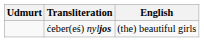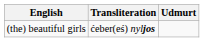 <table class="wikitable">
 <tr>
+<th>English</th>
+<th>Transliteration</th>
 <th>Udmurt</th>
-<th>Transliteration</th>
-<th>English</th>
 </tr>
 <tr>
+<td>(the) beautiful </em>girls<em></td>
+<td>ćeber(eś) <em>nyl<strong>jos<strong><em></td>
 <td></td>
-<td>ćeber(eś) <em>nyl<strong>jos<strong><em></td>
-<td>(the) beautiful </em>girls<em></td>
 </tr>
 </table>
